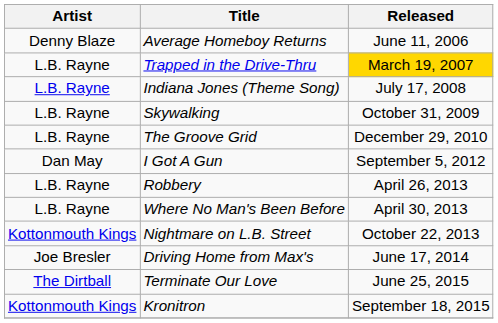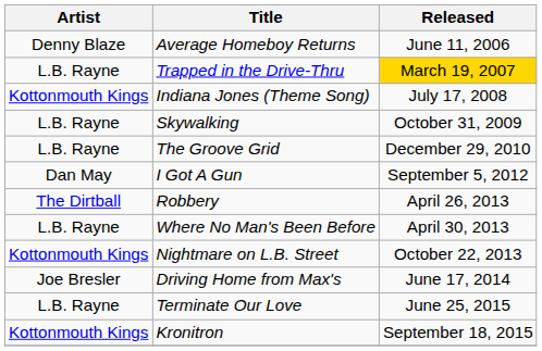 <table class="wikitable">
 <tr>
 <th>Artist</th>
 <th>Title</th>
 <th>Released</th>
 </tr>
 <tr>
 <td align="center">Denny Blaze</td>
 <td><em>Average Homeboy Returns</em></td>
 <td align="center">June 11, 2006</td>
 </tr>
 <tr>
 <td align="center">L.B. Rayne</td>
 <td><em><a href='#'>Trapped in the Drive-Thru</a></em></td>
 <td align="center" style="background: gold;">March 19, 2007</td>
 </tr>
 <tr>
-<td align="center"><a href='#'>L.B. Rayne</a></td>
+<td align="center"><a href='#'>Kottonmouth Kings</a></td>
 <td><em>Indiana Jones (Theme Song)</em></td>
 <td align="center">July 17, 2008</td>
 </tr>
 <tr>
 <td align="center">L.B. Rayne</td>
 <td><em>Skywalking</em></td>
 <td align="center">October 31, 2009</td>
 </tr>
 <tr>
 <td align="center">L.B. Rayne</td>
 <td><em>The Groove Grid</em></td>
 <td align="center">December 29, 2010</td>
 </tr>
 <tr>
 <td align="center">Dan May</td>
 <td><em>I Got A Gun</em></td>
 <td align="center">September 5, 2012</td>
 </tr>
 <tr>
-<td align="center">L.B. Rayne</td>
+<td align="center"><a href='#'>The Dirtball</a></td>
 <td><em>Robbery</em></td>
 <td align="center">April 26, 2013</td>
 </tr>
 <tr>
 <td align="center">L.B. Rayne</td>
 <td><em>Where No Man's Been Before</em></td>
 <td align="center">April 30, 2013</td>
 </tr>
 <tr>
 <td align="center"><a href='#'>Kottonmouth Kings</a></td>
 <td><em>Nightmare on L.B. Street</em></td>
 <td align="center">October 22, 2013</td>
 </tr>
 <tr>
 <td align="center">Joe Bresler</td>
 <td><em>Driving Home from Max's</em></td>
 <td align="center">June 17, 2014</td>
 </tr>
 <tr>
-<td align="center"><a href='#'>The Dirtball</a></td>
+<td align="center">L.B. Rayne</td>
 <td><em>Terminate Our Love</em></td>
 <td align="center">June 25, 2015</td>
 </tr>
 <tr>
 <td align="center"><a href='#'>Kottonmouth Kings</a></td>
 <td><em>Kronitron</em></td>
 <td align="center">September 18, 2015</td>
 </tr>
 <tr>
 </tr>
 </table>
